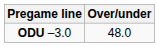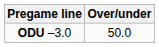 <table class="wikitable">
 <tr align="center">
 <th style=>Pregame line</th>
 <th style=>Over/under</th>
 </tr>
 <tr align="center">
 <td><strong>ODU</strong> –3.0</td>
-<td>48.0</td>
+<td>50.0</td>
 </tr>
 </table>
